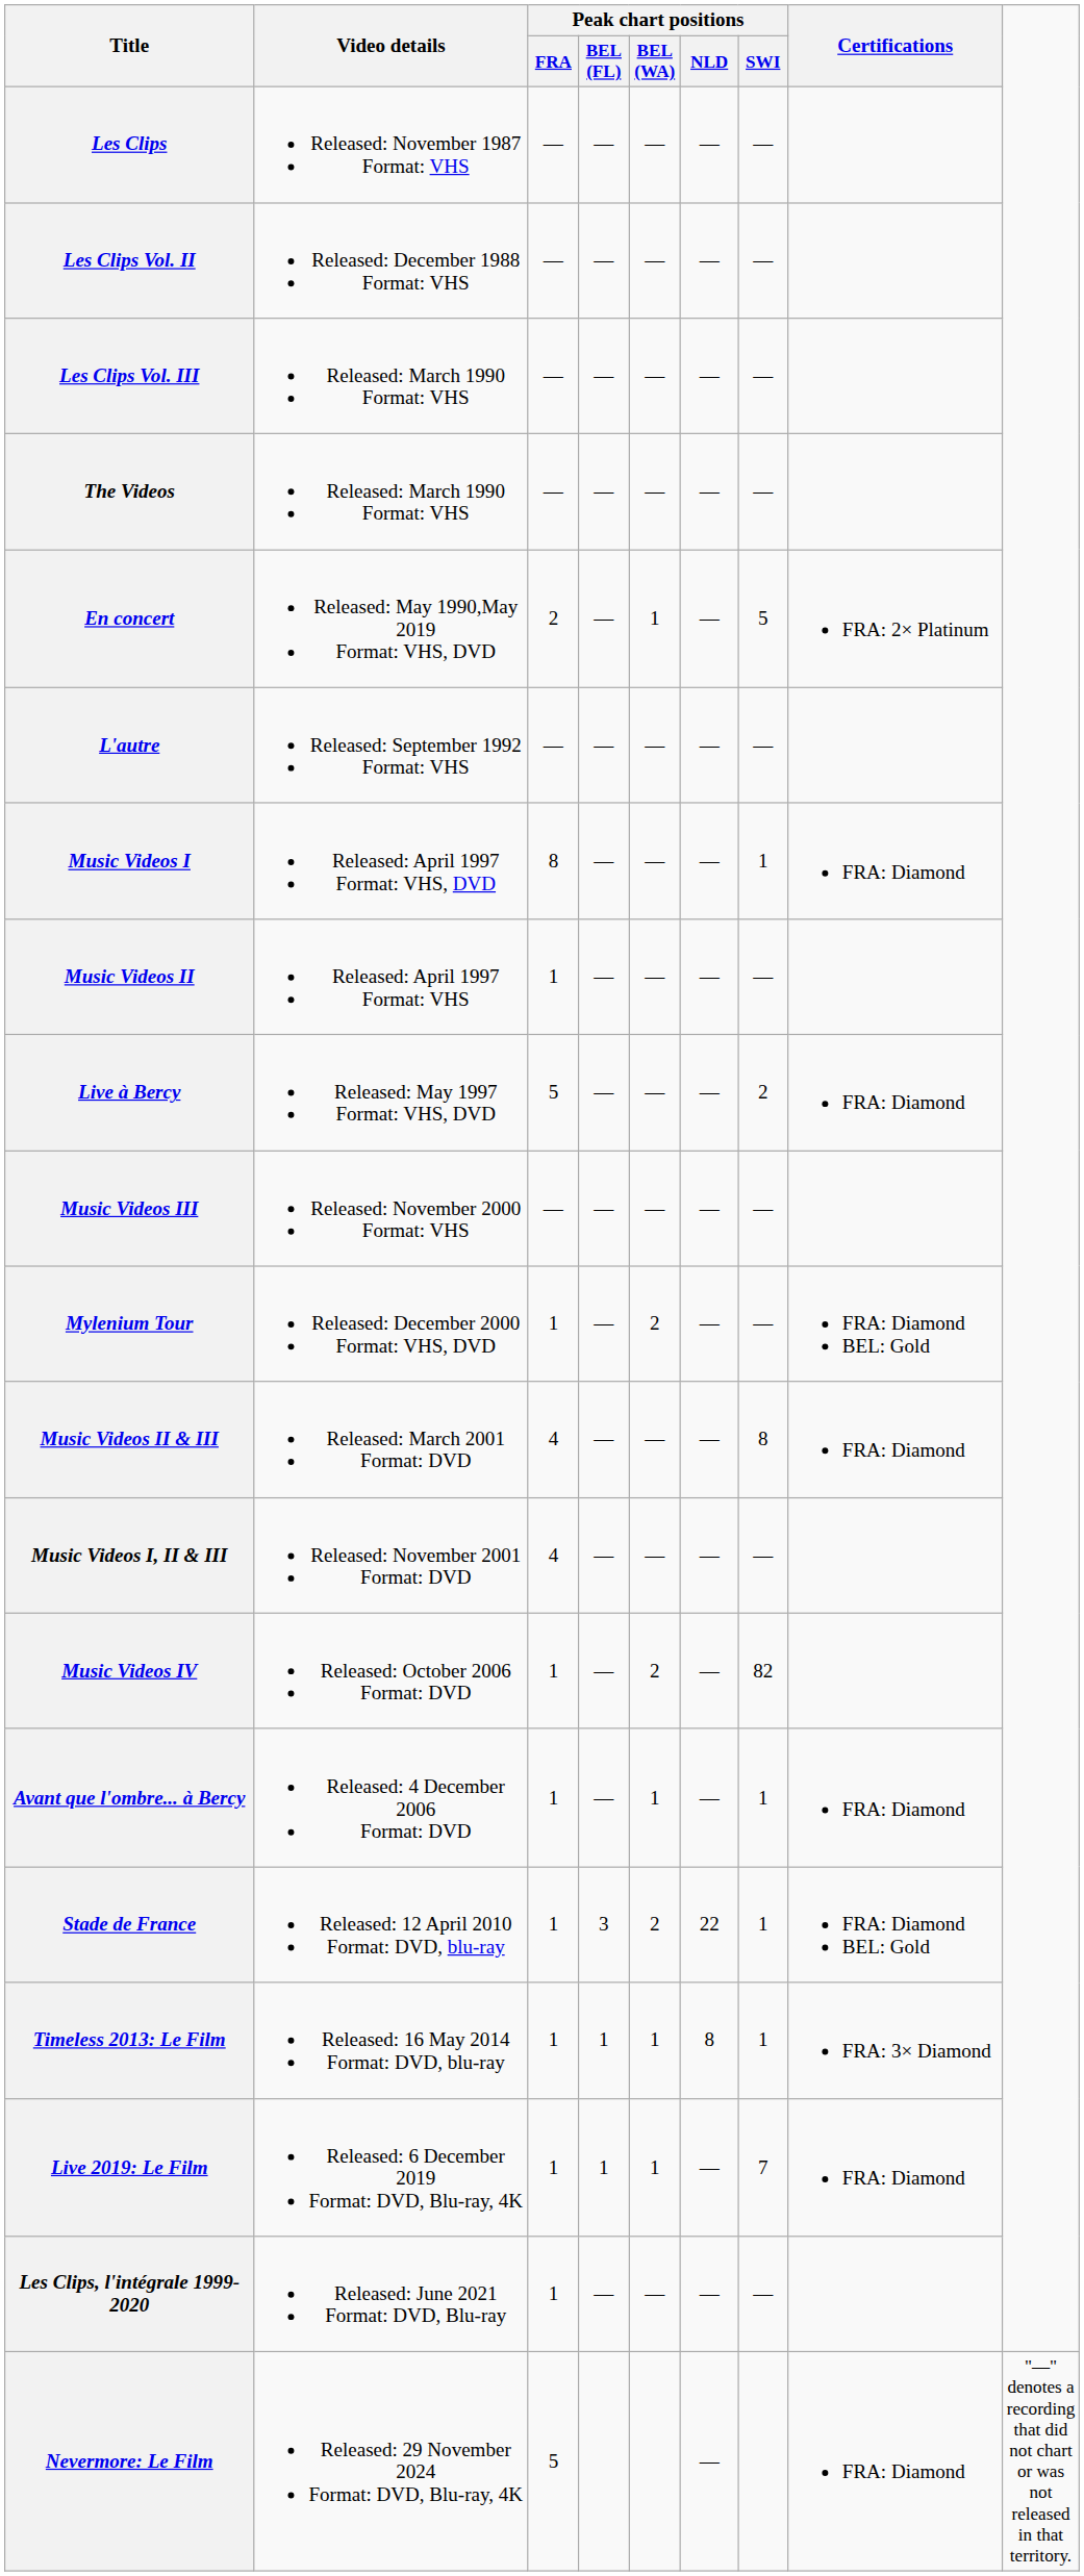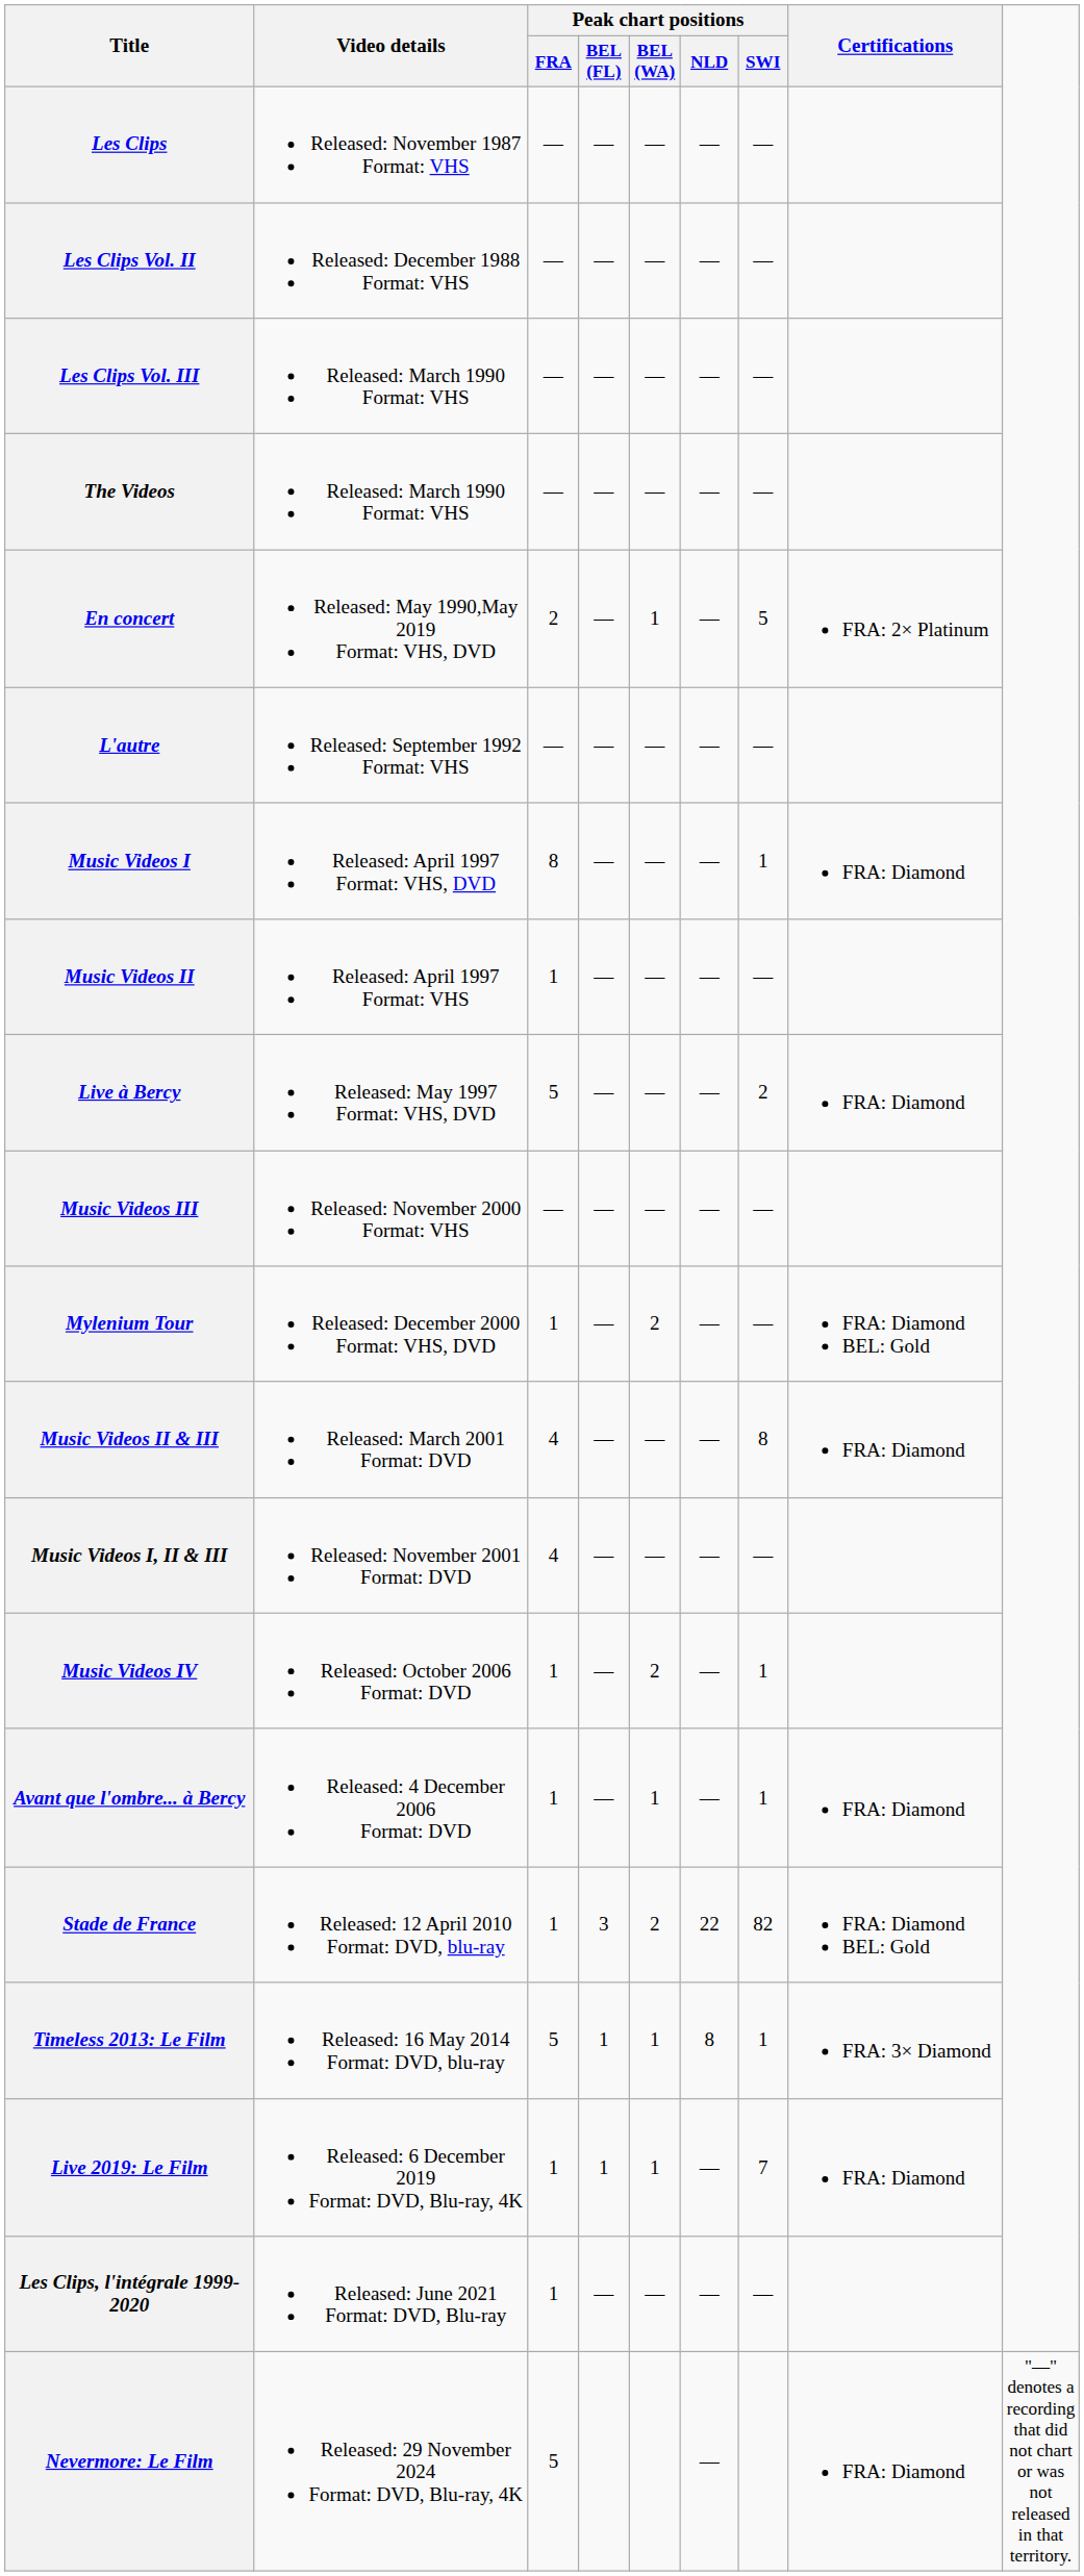 <table class="wikitable plainrowheaders" style="text-align:center;">
 <tr>
 <th scope="col" rowspan="2" style="width:15em;">Title</th>
 <th scope="col" rowspan="2" style="width:16em;">Video details</th>
 <th scope="col" colspan="5">Peak chart positions</th>
 <th scope="col" rowspan="2" style="width:12em;"><a href='#'>Certifications</a></th>
 </tr>
 <tr>
 <th scope="col" style="width:2.5em;font-size:90%;"><a href='#'>FRA</a><br></th>
 <th scope="col" style="width:2.5em;font-size:90%;"><a href='#'>BEL (FL)</a><br></th>
 <th scope="col" style="width:2.5em;font-size:90%;"><a href='#'>BEL (WA)</a><br></th>
 <th scope="col" style="width:3em;font-size:90%;"><a href='#'>NLD</a><br></th>
 <th scope="col" style="width:2.5em;font-size:90%;"><a href='#'>SWI</a><br></th>
 </tr>
 <tr>
 <th scope="row"><em><a href='#'>Les Clips</a></em></th>
 <td><br><ul><li>Released: November 1987</li><li>Format: <a href='#'>VHS</a></li></ul></td>
 <td>—</td>
 <td>—</td>
 <td>—</td>
 <td>—</td>
 <td>—</td>
 <td align="left"></td>
 </tr>
 <tr>
 <th scope="row"><em><a href='#'>Les Clips Vol. II</a></em></th>
 <td><br><ul><li>Released: December 1988</li><li>Format: VHS</li></ul></td>
 <td>—</td>
 <td>—</td>
 <td>—</td>
 <td>—</td>
 <td>—</td>
 <td align="left"></td>
 </tr>
 <tr>
 <th scope="row"><em><a href='#'>Les Clips Vol. III</a></em></th>
 <td><br><ul><li>Released: March 1990</li><li>Format: VHS</li></ul></td>
 <td>—</td>
 <td>—</td>
 <td>—</td>
 <td>—</td>
 <td>—</td>
 <td align="left"></td>
 </tr>
 <tr>
 <th scope="row"><em>The Videos</em></th>
 <td><br><ul><li>Released: March 1990</li><li>Format: VHS</li></ul></td>
 <td>—</td>
 <td>—</td>
 <td>—</td>
 <td>—</td>
 <td>—</td>
 <td></td>
 </tr>
 <tr>
 <th scope="row"><em><a href='#'>En concert</a></em></th>
 <td><br><ul><li>Released: May 1990,May 2019</li><li>Format: VHS, DVD</li></ul></td>
 <td>2</td>
 <td>—</td>
 <td>1</td>
 <td>—</td>
 <td>5</td>
 <td align="left"><br><ul><li>FRA: 2× Platinum</li></ul></td>
 </tr>
 <tr>
 <th scope="row"><em><a href='#'>L'autre</a></em></th>
 <td><br><ul><li>Released: September 1992</li><li>Format: VHS</li></ul></td>
 <td>—</td>
 <td>—</td>
 <td>—</td>
 <td>—</td>
 <td>—</td>
 <td align="left"></td>
 </tr>
 <tr>
 <th scope="row"><em><a href='#'>Music Videos I</a></em></th>
 <td><br><ul><li>Released: April 1997</li><li>Format: VHS, <a href='#'>DVD</a></li></ul></td>
 <td>8</td>
 <td>—</td>
 <td>—</td>
 <td>—</td>
 <td>1</td>
 <td align="left"><br><ul><li>FRA: Diamond</li></ul></td>
 </tr>
 <tr>
 <th scope="row"><em><a href='#'>Music Videos II</a></em></th>
 <td><br><ul><li>Released: April 1997</li><li>Format: VHS</li></ul></td>
 <td>1</td>
 <td>—</td>
 <td>—</td>
 <td>—</td>
 <td>—</td>
 <td align="left"></td>
 </tr>
 <tr>
 <th scope="row"><em><a href='#'>Live à Bercy</a></em></th>
 <td><br><ul><li>Released: May 1997</li><li>Format: VHS, DVD</li></ul></td>
 <td>5</td>
 <td>—</td>
 <td>—</td>
 <td>—</td>
 <td>2</td>
 <td align="left"><br><ul><li>FRA: Diamond</li></ul></td>
 </tr>
 <tr>
 <th scope="row"><em><a href='#'>Music Videos III</a></em></th>
 <td><br><ul><li>Released: November 2000</li><li>Format: VHS</li></ul></td>
 <td>—</td>
 <td>—</td>
 <td>—</td>
 <td>—</td>
 <td>—</td>
 <td align="left"></td>
 </tr>
 <tr>
 <th scope="row"><em><a href='#'>Mylenium Tour</a></em></th>
 <td><br><ul><li>Released: December 2000</li><li>Format: VHS, DVD</li></ul></td>
 <td>1</td>
 <td>—</td>
 <td>2</td>
 <td>—</td>
 <td>—</td>
 <td align="left"><br><ul><li>FRA: Diamond</li><li>BEL: Gold</li></ul></td>
 </tr>
 <tr>
 <th scope="row"><em><a href='#'>Music Videos II & III</a></em></th>
 <td><br><ul><li>Released: March 2001</li><li>Format: DVD</li></ul></td>
 <td>4</td>
 <td>—</td>
 <td>—</td>
 <td>—</td>
 <td>8</td>
 <td align="left"><br><ul><li>FRA: Diamond</li></ul></td>
 </tr>
 <tr>
 <th scope="row"><em>Music Videos I, II & III</em></th>
 <td><br><ul><li>Released: November 2001</li><li>Format: DVD</li></ul></td>
 <td>4</td>
 <td>—</td>
 <td>—</td>
 <td>—</td>
 <td>—</td>
 <td></td>
 </tr>
 <tr>
 <th scope="row"><em><a href='#'>Music Videos IV</a></em></th>
 <td><br><ul><li>Released: October 2006</li><li>Format: DVD</li></ul></td>
 <td>1</td>
 <td>—</td>
 <td>2</td>
 <td>—</td>
-<td>82</td>
+<td>1</td>
 <td align="left"></td>
 </tr>
 <tr>
 <th scope="row"><em><a href='#'>Avant que l'ombre... à Bercy</a></em></th>
 <td><br><ul><li>Released: 4 December 2006</li><li>Format: DVD</li></ul></td>
 <td>1</td>
 <td>—</td>
 <td>1</td>
 <td>—</td>
 <td>1</td>
 <td align="left"><br><ul><li>FRA: Diamond</li></ul></td>
 </tr>
 <tr>
 <th scope="row"><em><a href='#'>Stade de France</a></em></th>
 <td><br><ul><li>Released: 12 April 2010</li><li>Format: DVD, <a href='#'>blu-ray</a></li></ul></td>
 <td>1</td>
 <td>3</td>
 <td>2</td>
 <td>22</td>
-<td>1</td>
+<td>82</td>
 <td align="left"><br><ul><li>FRA: Diamond</li><li>BEL: Gold</li></ul></td>
 </tr>
 <tr>
 <th scope="row"><em><a href='#'>Timeless 2013: Le Film</a></em></th>
 <td><br><ul><li>Released: 16 May 2014</li><li>Format: DVD, blu-ray</li></ul></td>
-<td>1</td>
+<td>5</td>
 <td>1</td>
 <td>1</td>
 <td>8</td>
 <td>1</td>
 <td align="left"><br><ul><li>FRA: 3× Diamond</li></ul></td>
 </tr>
 <tr>
 <th scope="row"><em><a href='#'>Live 2019: Le Film</a></em></th>
 <td><br><ul><li>Released: 6 December 2019</li><li>Format: DVD, Blu-ray, 4K</li></ul></td>
 <td>1</td>
 <td>1</td>
 <td>1</td>
 <td>—</td>
 <td>7</td>
 <td align="left"><br><ul><li>FRA: Diamond</li></ul></td>
 </tr>
 <tr>
 <th scope="row"><em>Les Clips, l'intégrale 1999-2020</em></th>
 <td><br><ul><li>Released: June 2021</li><li>Format: DVD, Blu-ray</li></ul></td>
 <td>1</td>
 <td>—</td>
 <td>—</td>
 <td>—</td>
 <td>—</td>
 <td align="left"></td>
 </tr>
 <tr>
 <th scope="row"><em><a href='#'>Nevermore: Le Film</a></em></th>
 <td><br><ul><li>Released: 29 November 2024</li><li>Format: DVD, Blu-ray, 4K</li></ul></td>
 <td>5</td>
 <td></td>
 <td></td>
 <td>—</td>
 <td></td>
 <td align="left"><br><ul><li>FRA: Diamond</li></ul></td>
 <td colspan="11" style="font-size:90%">"—" denotes a recording that did not chart or was not released in that territory.</td>
 </tr>
 </table>
